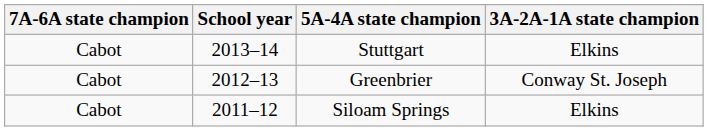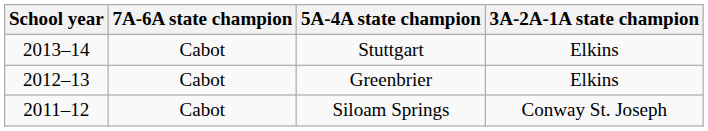 <table class="wikitable sortable">
 <tr align="center">
+<th>School year</th>
 <th>7A-6A state champion</th>
-<th>School year</th>
 <th>5A-4A state champion</th>
 <th>3A-2A-1A state champion</th>
 </tr>
 <tr align="center">
+<td>2013–14</td>
 <td>Cabot</td>
-<td>2013–14</td>
 <td>Stuttgart</td>
 <td>Elkins</td>
 </tr>
 <tr align="center">
+<td>2012–13</td>
 <td>Cabot</td>
-<td>2012–13</td>
 <td>Greenbrier</td>
+<td>Elkins</td>
+</tr>
+<tr align="center">
+<td>2011–12</td>
+<td>Cabot</td>
+<td>Siloam Springs</td>
 <td>Conway St. Joseph</td>
 </tr>
-<tr align="center">
-<td>Cabot</td>
-<td>2011–12</td>
-<td>Siloam Springs</td>
-<td>Elkins</td>
-</tr>
 </table>
